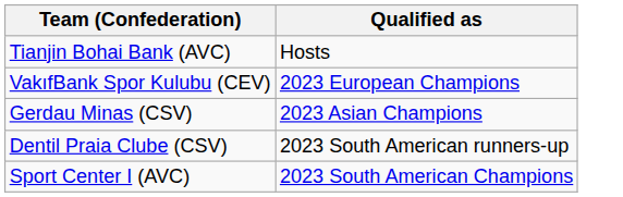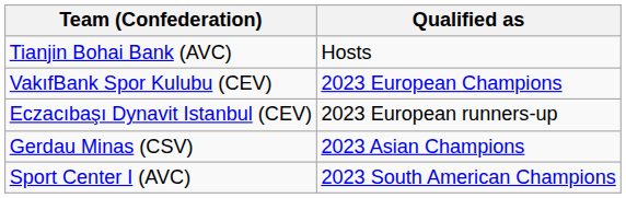 <table class="wikitable">
 <tr>
 <th>Team (Confederation)</th>
 <th>Qualified as</th>
 </tr>
 <tr>
 <td> <a href='#'>Tianjin Bohai Bank</a> (AVC)</td>
 <td>Hosts</td>
 </tr>
 <tr>
 <td> <a href='#'>VakıfBank Spor Kulubu</a> (CEV)</td>
 <td><a href='#'>2023 European Champions</a></td>
 </tr>
 <tr>
+<td> <a href='#'>Eczacıbaşı Dynavit Istanbul</a> (CEV)</td>
+<td>2023 European runners-up</td>
+</tr>
+<tr>
 <td> <a href='#'>Gerdau Minas</a> (CSV)</td>
 <td><a href='#'>2023 Asian Champions</a></td>
-</tr>
-<tr>
-<td> <a href='#'>Dentil Praia Clube</a> (CSV)</td>
-<td>2023 South American runners-up</td>
 </tr>
 <tr>
 <td> <a href='#'>Sport Center I</a> (AVC)</td>
 <td><a href='#'>2023 South American Champions</a></td>
 </tr>
 </table>
